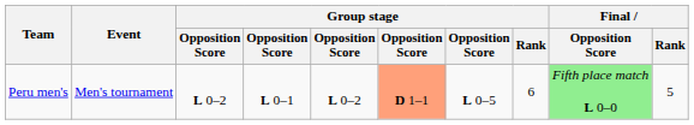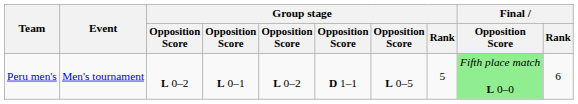 <table class="wikitable" style="font-size:90%;text-align:center">
 <tr>
 <th rowspan="2">Team</th>
 <th rowspan="2">Event</th>
 <th colspan="6">Group stage</th>
 <th colspan="2">Final / </th>
 </tr>
 <tr style="font-size:95%">
 <th>Opposition<br>Score</th>
 <th>Opposition<br>Score</th>
 <th>Opposition<br>Score</th>
 <th>Opposition<br>Score</th>
 <th>Opposition<br>Score</th>
 <th>Rank</th>
 <th>Opposition<br>Score</th>
 <th>Rank</th>
 </tr>
 <tr>
 <td align=left><a href='#'>Peru men's</a></td>
 <td align=left><a href='#'>Men's tournament</a></td>
 <td><br><strong>L</strong> 0–2</td>
 <td><br><strong>L</strong> 0–1</td>
 <td><br><strong>L</strong> 0–2</td>
-<td style="background: lightsalmon;"><br><strong>D</strong> 1–1</td>
+<td><br><strong>D</strong> 1–1</td>
 <td><br><strong>L</strong> 0–5</td>
+<td>5</td>
+<td style="background: lightgreen;"><em>Fifth place match</em><br><br><strong>L</strong> 0–0 </td>
 <td>6</td>
-<td style="background: lightgreen;"><em>Fifth place match</em><br><br><strong>L</strong> 0–0 </td>
-<td>5</td>
 </tr>
 </table>
